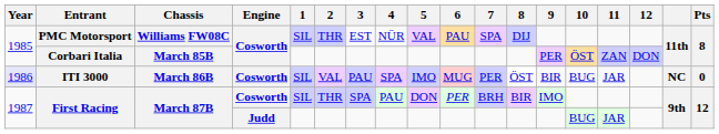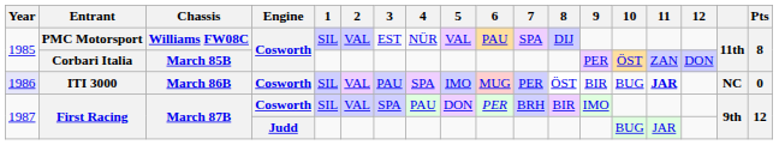 <table class="wikitable" style="text-align:center; font-size:90%">
 <tr>
 <th>Year</th>
 <th>Entrant</th>
 <th>Chassis</th>
 <th>Engine</th>
 <th>1</th>
 <th>2</th>
 <th>3</th>
 <th>4</th>
 <th>5</th>
 <th>6</th>
 <th>7</th>
 <th>8</th>
 <th>9</th>
 <th>10</th>
 <th>11</th>
 <th>12</th>
 <th></th>
 <th>Pts</th>
 </tr>
 <tr>
 <td rowspan=2><a href='#'>1985</a></td>
 <th>PMC Motorsport</th>
 <th><a href='#'>Williams</a> <a href='#'>FW08C</a></th>
 <th rowspan=2><a href='#'>Cosworth</a></th>
 <td style="background:#CFCFFF;"><a href='#'>SIL</a><br></td>
-<td style="background:#CFCFFF;"><a href='#'>THR</a><br></td>
+<td style="background:#CFCFFF;"><a href='#'>VAL</a><br></td>
 <td><a href='#'>EST</a></td>
 <td><a href='#'>NÜR</a></td>
 <td style="background:#EFCFFF;"><a href='#'>VAL</a><br></td>
 <td style="background:#FFDF9F;"><a href='#'>PAU</a><br></td>
 <td style="background:#EFCFFF;"><a href='#'>SPA</a><br></td>
 <td style="background:#CFCFFF;"><a href='#'>DIJ</a><br></td>
 <td></td>
 <td></td>
 <td></td>
 <td></td>
 <th rowspan=2>11th</th>
 <th rowspan=2>8</th>
 </tr>
 <tr>
 <th>Corbari Italia</th>
 <th><a href='#'>March 85B</a></th>
 <td></td>
 <td></td>
 <td></td>
 <td></td>
 <td></td>
 <td></td>
 <td></td>
 <td></td>
 <td style="background:#EFCFFF;"><a href='#'>PER</a><br></td>
 <td style="background:#FFDF9F;"><a href='#'>ÖST</a><br></td>
 <td style="background:#CFCFFF;"><a href='#'>ZAN</a><br></td>
 <td style="background:#CFCFFF;"><a href='#'>DON</a><br></td>
 </tr>
 <tr>
 <td style="background: lavender;"><a href='#'>1986</a></td>
 <th>ITI 3000</th>
 <th><a href='#'>March 86B</a></th>
 <th><a href='#'>Cosworth</a></th>
 <td style="background:#CFCFFF;"><a href='#'>SIL</a><br></td>
 <td style="background:#EFCFFF;"><a href='#'>VAL</a><br></td>
 <td style="background:#CFCFFF;"><a href='#'>PAU</a><br></td>
 <td style="background:#EFCFFF;"><a href='#'>SPA</a><br></td>
 <td style="background:#CFCFFF;"><a href='#'>IMO</a><br></td>
 <td style="background:#FFCFCF;"><a href='#'>MUG</a><br></td>
 <td style="background:#CFCFFF;"><a href='#'>PER</a><br></td>
 <td style="background:#FFFFFF;"><a href='#'>ÖST</a><br></td>
 <td><a href='#'>BIR</a></td>
 <td><a href='#'>BUG</a></td>
-<td><a href='#'>JAR</a></td>
+<td><strong><a href='#'>JAR</a></strong></td>
 <td></td>
 <th>NC</th>
 <th>0</th>
 </tr>
 <tr>
 <td rowspan=2><a href='#'>1987</a></td>
 <th rowspan=2><a href='#'>First Racing</a></th>
 <th rowspan=2><a href='#'>March 87B</a></th>
 <th><a href='#'>Cosworth</a></th>
 <td style="background:#CFCFFF;"><a href='#'>SIL</a><br></td>
-<td style="background:#CFCFFF;"><a href='#'>THR</a><br></td>
+<td style="background:#CFCFFF;"><a href='#'>VAL</a><br></td>
 <td style="background:#CFCFFF;"><a href='#'>SPA</a><br></td>
 <td style="background:#DFFFDF;"><a href='#'>PAU</a><br></td>
 <td style="background:#EFCFFF;"><a href='#'>DON</a><br></td>
 <td style="background:#DFFFDF;"><em><a href='#'>PER</a></em><br></td>
 <td style="background:#CFCFFF;"><a href='#'>BRH</a><br></td>
 <td style="background:#EFCFFF;"><a href='#'>BIR</a><br></td>
 <td style="background:#DFFFDF;"><a href='#'>IMO</a><br></td>
 <td></td>
 <td></td>
 <td></td>
 <th rowspan=2>9th</th>
 <th rowspan=2>12</th>
 </tr>
 <tr>
 <th><a href='#'>Judd</a></th>
 <td></td>
 <td></td>
 <td></td>
 <td></td>
 <td></td>
 <td></td>
 <td></td>
 <td></td>
 <td></td>
 <td style="background:#DFFFDF;"><a href='#'>BUG</a><br></td>
 <td style="background:#DFFFDF;"><a href='#'>JAR</a><br></td>
 <td></td>
 </tr>
 </table>
